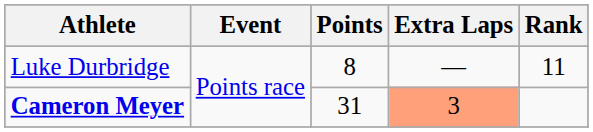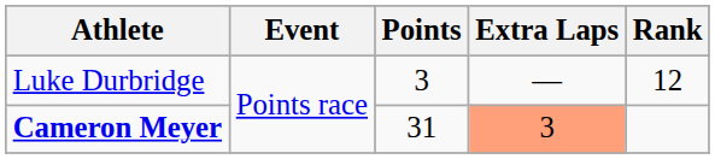 <table class=wikitable style="font-size:90%">
 <tr>
 <th>Athlete</th>
 <th>Event</th>
 <th>Points</th>
 <th>Extra Laps</th>
 <th>Rank</th>
 </tr>
 <tr align=center>
 <td align=left><a href='#'>Luke Durbridge</a></td>
 <td align=left rowspan=2><a href='#'>Points race</a></td>
-<td>8</td>
+<td>3</td>
 <td>—</td>
-<td>11</td>
+<td>12</td>
 </tr>
 <tr align=center>
 <td align=left><strong><a href='#'>Cameron Meyer</a></strong></td>
 <td>31</td>
 <td style="background: lightsalmon;">3</td>
 <td></td>
 </tr>
 </table>
